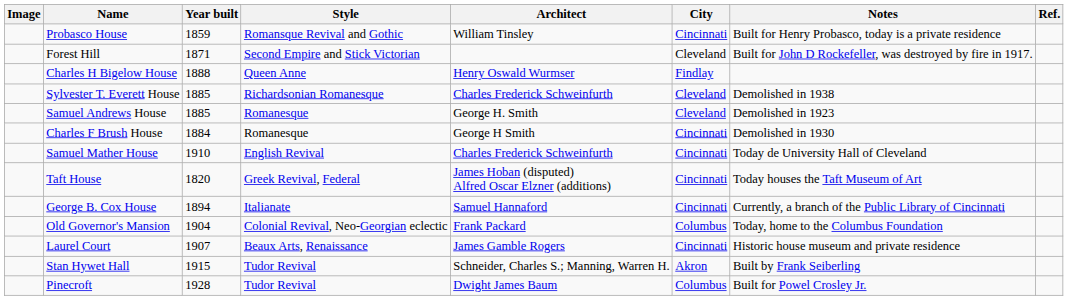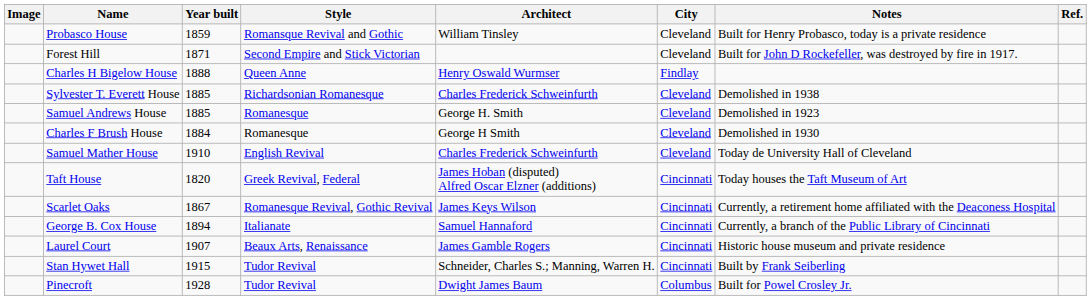 <table class="sortable wikitable">
 <tr>
 <th>Image</th>
 <th>Name</th>
 <th>Year built</th>
 <th>Style</th>
 <th>Architect</th>
 <th>City</th>
 <th>Notes</th>
 <th>Ref.</th>
 </tr>
 <tr>
 <td></td>
 <td><a href='#'>Probasco House</a></td>
 <td>1859</td>
 <td><a href='#'>Romansque Revival</a> and <a href='#'>Gothic</a></td>
 <td>William Tinsley</td>
-<td><a href='#'>Cincinnati</a></td>
+<td>Cleveland</td>
 <td>Built for Henry Probasco, today is a private residence</td>
 <td></td>
 </tr>
 <tr>
 <td></td>
 <td>Forest Hill</td>
 <td>1871</td>
 <td><a href='#'>Second Empire</a> and <a href='#'>Stick Victorian</a></td>
 <td></td>
 <td>Cleveland</td>
 <td>Built for <a href='#'>John D Rockefeller</a>, was destroyed by fire in 1917.</td>
 <td></td>
 </tr>
 <tr>
 <td></td>
 <td><a href='#'>Charles H Bigelow House</a></td>
 <td>1888</td>
 <td><a href='#'>Queen Anne</a></td>
 <td><a href='#'>Henry Oswald Wurmser</a></td>
 <td><a href='#'>Findlay</a></td>
 <td></td>
 <td></td>
 </tr>
 <tr>
 <td></td>
 <td><a href='#'>Sylvester T. Everett</a> House</td>
 <td>1885</td>
 <td><a href='#'>Richardsonian Romanesque</a></td>
 <td><a href='#'>Charles Frederick Schweinfurth</a></td>
 <td><a href='#'>Cleveland</a></td>
 <td>Demolished in 1938</td>
 <td></td>
 </tr>
 <tr>
 <td></td>
 <td><a href='#'>Samuel Andrews</a> House</td>
 <td>1885</td>
 <td><a href='#'>Romanesque</a></td>
 <td>George H. Smith</td>
 <td><a href='#'>Cleveland</a></td>
 <td>Demolished in 1923</td>
 <td></td>
 </tr>
 <tr>
 <td></td>
 <td><a href='#'>Charles F Brush</a> House</td>
 <td>1884</td>
 <td>Romanesque</td>
 <td>George H Smith</td>
-<td><a href='#'>Cincinnati</a></td>
+<td><a href='#'>Cleveland</a></td>
 <td>Demolished in 1930</td>
 <td></td>
 </tr>
 <tr>
 <td></td>
 <td><a href='#'>Samuel Mather House</a></td>
 <td>1910</td>
 <td><a href='#'>English Revival</a></td>
 <td><a href='#'>Charles Frederick Schweinfurth</a></td>
-<td><a href='#'>Cincinnati</a></td>
+<td><a href='#'>Cleveland</a></td>
 <td>Today de University Hall of Cleveland</td>
 <td></td>
 </tr>
 <tr>
 <td style="text-align:center;"><br></td>
 <td><a href='#'>Taft House</a></td>
 <td>1820</td>
 <td><a href='#'>Greek Revival</a>, <a href='#'>Federal</a></td>
 <td><a href='#'>James Hoban</a> (disputed)<br><a href='#'>Alfred Oscar Elzner</a> (additions)</td>
 <td><a href='#'>Cincinnati</a></td>
 <td>Today houses the <a href='#'>Taft Museum of Art</a></td>
 <td></td>
 </tr>
 <tr>
 <td style="text-align:center;"></td>
+<td><a href='#'>Scarlet Oaks</a></td>
+<td>1867</td>
+<td><a href='#'>Romanesque Revival</a>, <a href='#'>Gothic Revival</a></td>
+<td><a href='#'>James Keys Wilson</a></td>
+<td><a href='#'>Cincinnati</a></td>
+<td>Currently, a retirement home affiliated with the <a href='#'>Deaconess Hospital</a></td>
+<td></td>
+</tr>
+<tr>
+<td style="text-align:center;"></td>
 <td><a href='#'>George B. Cox House</a></td>
 <td>1894</td>
 <td><a href='#'>Italianate</a></td>
 <td><a href='#'>Samuel Hannaford</a></td>
 <td><a href='#'>Cincinnati</a></td>
 <td>Currently, a branch of the <a href='#'>Public Library of Cincinnati</a></td>
-<td></td>
-</tr>
-<tr>
-<td style="text-align:center;"><br><small></small></td>
-<td><a href='#'>Old Governor's Mansion</a></td>
-<td>1904</td>
-<td><a href='#'>Colonial Revival</a>, Neo-<a href='#'>Georgian</a> eclectic</td>
-<td><a href='#'>Frank Packard</a></td>
-<td><a href='#'>Columbus</a></td>
-<td>Today, home to the <a href='#'>Columbus Foundation</a></td>
 <td></td>
 </tr>
 <tr>
 <td style="text-align:center;"><br><small></small></td>
 <td><a href='#'>Laurel Court</a></td>
 <td>1907</td>
 <td><a href='#'>Beaux Arts</a>, <a href='#'>Renaissance</a></td>
 <td><a href='#'>James Gamble Rogers</a></td>
 <td><a href='#'>Cincinnati</a></td>
 <td>Historic house museum and private residence</td>
 <td></td>
 </tr>
 <tr>
 <td style="text-align:center;"><br><small></small></td>
 <td><a href='#'>Stan Hywet Hall</a></td>
 <td>1915</td>
 <td><a href='#'>Tudor Revival</a></td>
 <td>Schneider, Charles S.; Manning, Warren H.</td>
-<td><a href='#'>Akron</a></td>
+<td><a href='#'>Cincinnati</a></td>
 <td>Built by <a href='#'>Frank Seiberling</a></td>
 <td></td>
 </tr>
 <tr>
 <td style="text-align:center;"><br><small></small></td>
 <td><a href='#'>Pinecroft</a></td>
 <td>1928</td>
 <td><a href='#'>Tudor Revival</a></td>
 <td><a href='#'>Dwight James Baum</a></td>
 <td><a href='#'>Columbus</a></td>
 <td>Built for <a href='#'>Powel Crosley Jr.</a></td>
 <td></td>
 </tr>
 </table>
